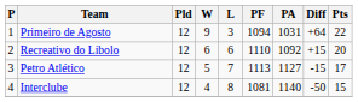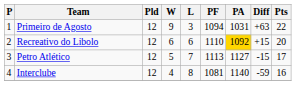 <table class="wikitable">
 <tr>
 <th>P</th>
 <th width=205>Team</th>
 <th width=25>Pld</th>
 <th width=25>W</th>
 <th width=25>L</th>
 <th width=35>PF</th>
 <th width=35>PA</th>
 <th width=25>Diff</th>
 <th width=25>Pts</th>
 </tr>
 <tr>
 <td>1</td>
 <td><a href='#'>Primeiro de Agosto</a></td>
 <td align="center">12</td>
 <td align="center">9</td>
 <td align="center">3</td>
 <td align="right">1094</td>
 <td align="right">1031</td>
-<td align="right">+64</td>
+<td align="right">+63</td>
 <td align="center">22</td>
 </tr>
 <tr>
 <td>2</td>
 <td><a href='#'>Recreativo do Libolo</a></td>
 <td align="center">12</td>
 <td align="center">6</td>
 <td align="center">6</td>
 <td align="right">1110</td>
-<td align="right">1092</td>
+<td align="right" style="background: gold;">1092</td>
 <td align="right">+15</td>
 <td align="center">20</td>
 </tr>
 <tr>
 <td>3</td>
 <td><a href='#'>Petro Atlético</a></td>
 <td align="center">12</td>
 <td align="center">5</td>
 <td align="center">7</td>
 <td align="right">1113</td>
 <td align="right">1127</td>
 <td align="right">-15</td>
 <td align="center">17</td>
 </tr>
 <tr>
 <td>4</td>
 <td><a href='#'>Interclube</a></td>
 <td align="center">12</td>
 <td align="center">4</td>
 <td align="center">8</td>
 <td align="right">1081</td>
 <td align="right">1140</td>
-<td align="right">-50</td>
-<td align="center">15</td>
+<td align="right">-59</td>
+<td align="center">16</td>
 </tr>
 <tr>
 </tr>
 </table>
